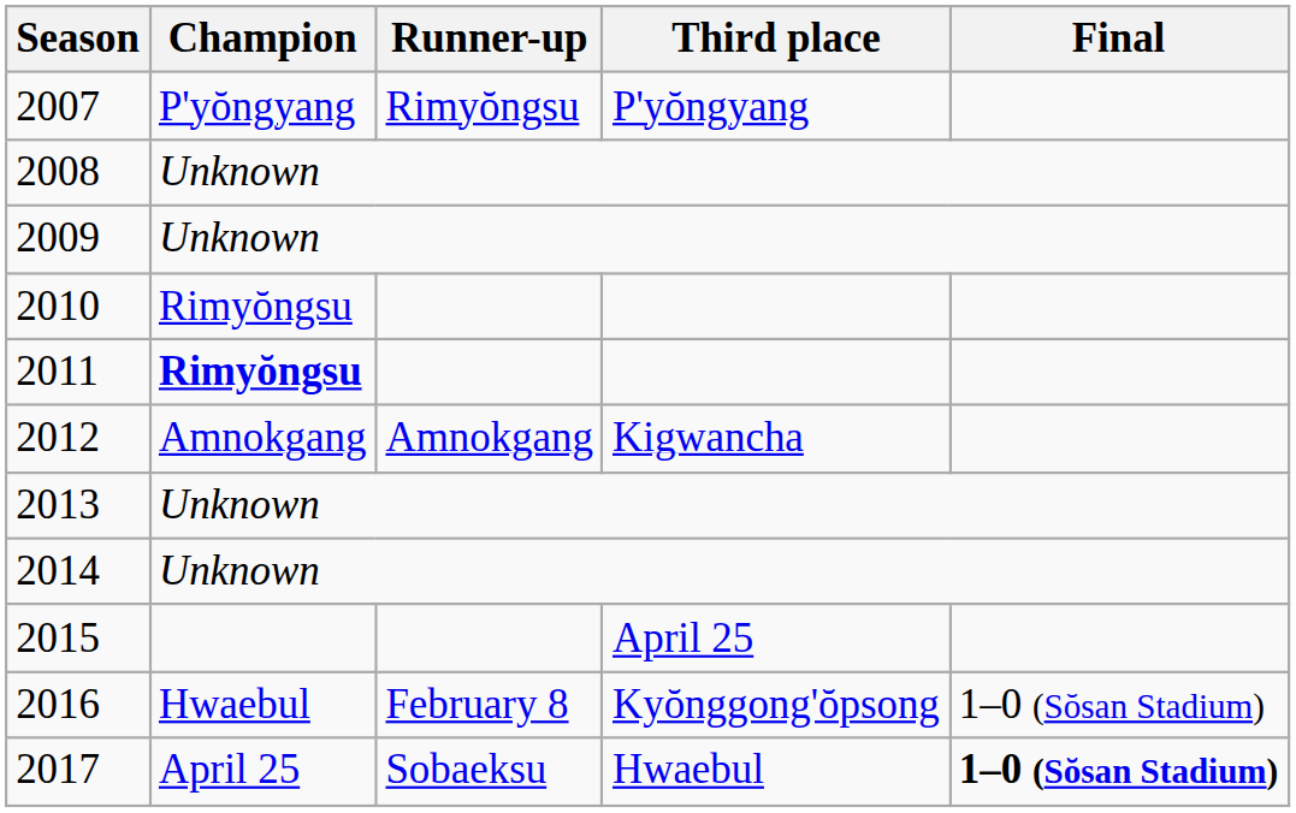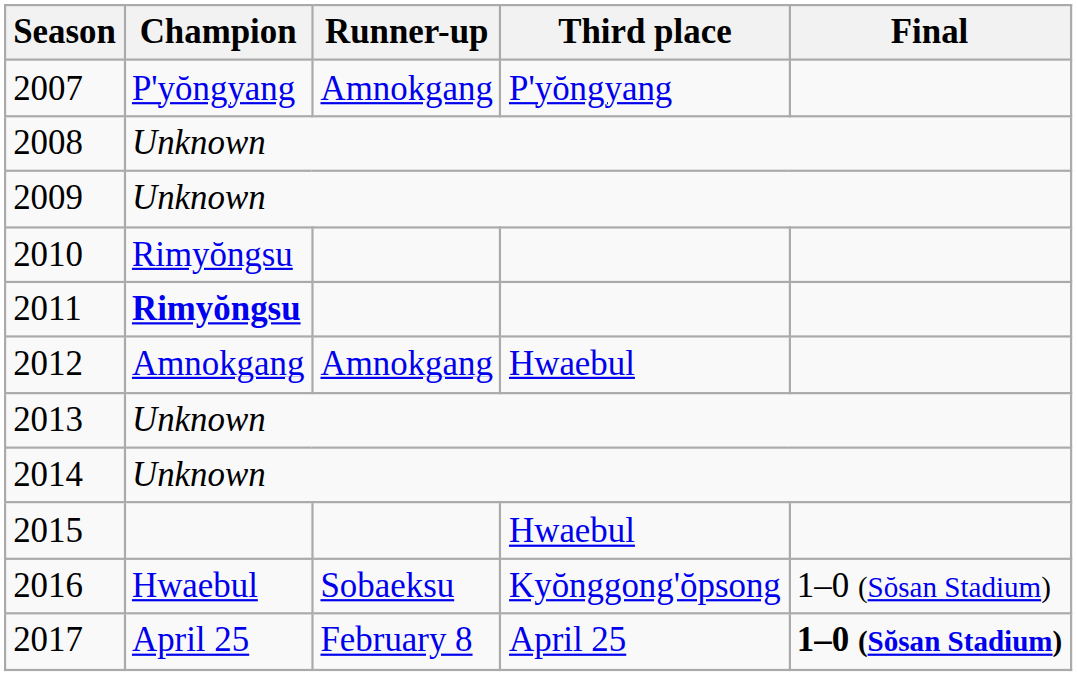 <table class="wikitable">
 <tr>
 <th>Season</th>
 <th>Champion</th>
 <th>Runner-up</th>
 <th>Third place</th>
 <th>Final</th>
 </tr>
 <tr>
 <td>2007</td>
 <td><a href='#'>P'yŏngyang</a></td>
-<td><a href='#'>Rimyŏngsu</a></td>
+<td><a href='#'>Amnokgang</a></td>
 <td><a href='#'>P'yŏngyang</a></td>
 <td></td>
 </tr>
 <tr>
 <td>2008</td>
 <td colspan="4"><em>Unknown</em></td>
 </tr>
 <tr>
 <td>2009</td>
 <td colspan="4"><em>Unknown</em></td>
 </tr>
 <tr>
 <td>2010</td>
 <td><a href='#'>Rimyŏngsu</a></td>
 <td></td>
 <td></td>
 <td></td>
 </tr>
 <tr>
 <td>2011</td>
 <td><strong><a href='#'>Rimyŏngsu</a></strong></td>
 <td></td>
 <td></td>
 <td></td>
 </tr>
 <tr>
 <td>2012</td>
 <td><a href='#'>Amnokgang</a></td>
 <td><a href='#'>Amnokgang</a></td>
-<td><a href='#'>Kigwancha</a></td>
+<td><a href='#'>Hwaebul</a></td>
 <td></td>
 </tr>
 <tr>
 <td>2013</td>
 <td colspan="4"><em>Unknown</em></td>
 </tr>
 <tr>
 <td>2014</td>
 <td colspan="4"><em>Unknown</em></td>
 </tr>
 <tr>
 <td>2015</td>
 <td></td>
 <td></td>
-<td><a href='#'>April 25</a></td>
+<td><a href='#'>Hwaebul</a></td>
 <td></td>
 </tr>
 <tr>
 <td>2016</td>
 <td><a href='#'>Hwaebul</a></td>
-<td><a href='#'>February 8</a></td>
+<td><a href='#'>Sobaeksu</a></td>
 <td><a href='#'>Kyŏnggong'ŏpsong</a></td>
 <td>1–0 <small>(<a href='#'>Sŏsan Stadium</a>)</small></td>
 </tr>
 <tr>
 <td>2017</td>
 <td><a href='#'>April 25</a></td>
-<td><a href='#'>Sobaeksu</a></td>
-<td><a href='#'>Hwaebul</a></td>
+<td><a href='#'>February 8</a></td>
+<td><a href='#'>April 25</a></td>
 <td><strong>1–0 <small>(<a href='#'>Sŏsan Stadium</a>)</small></strong></td>
 </tr>
 </table>
